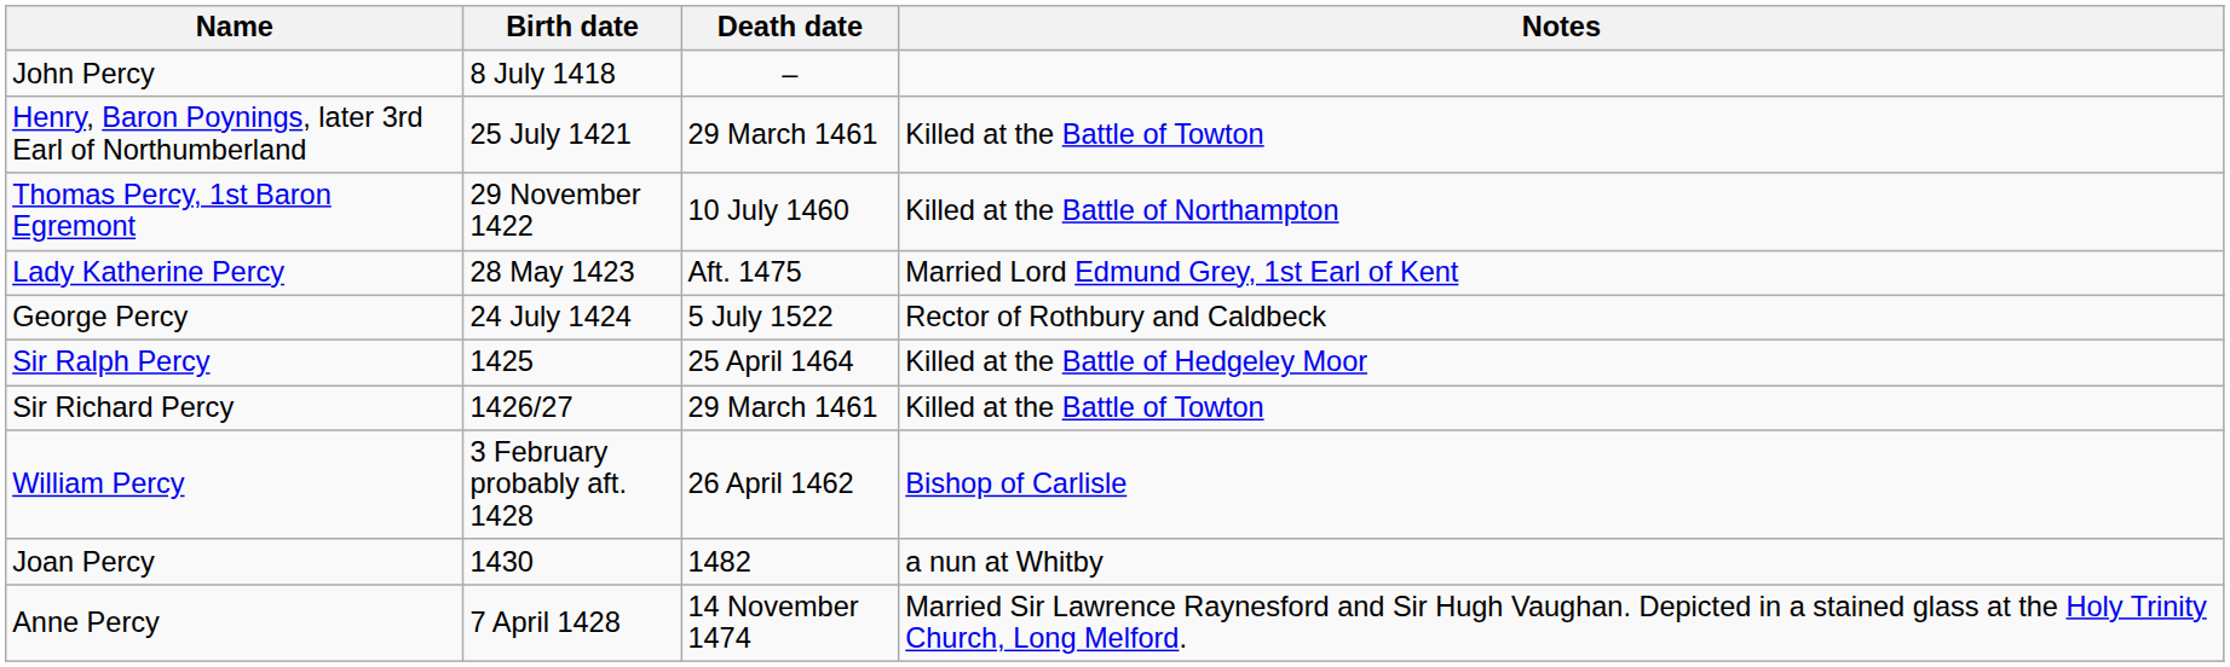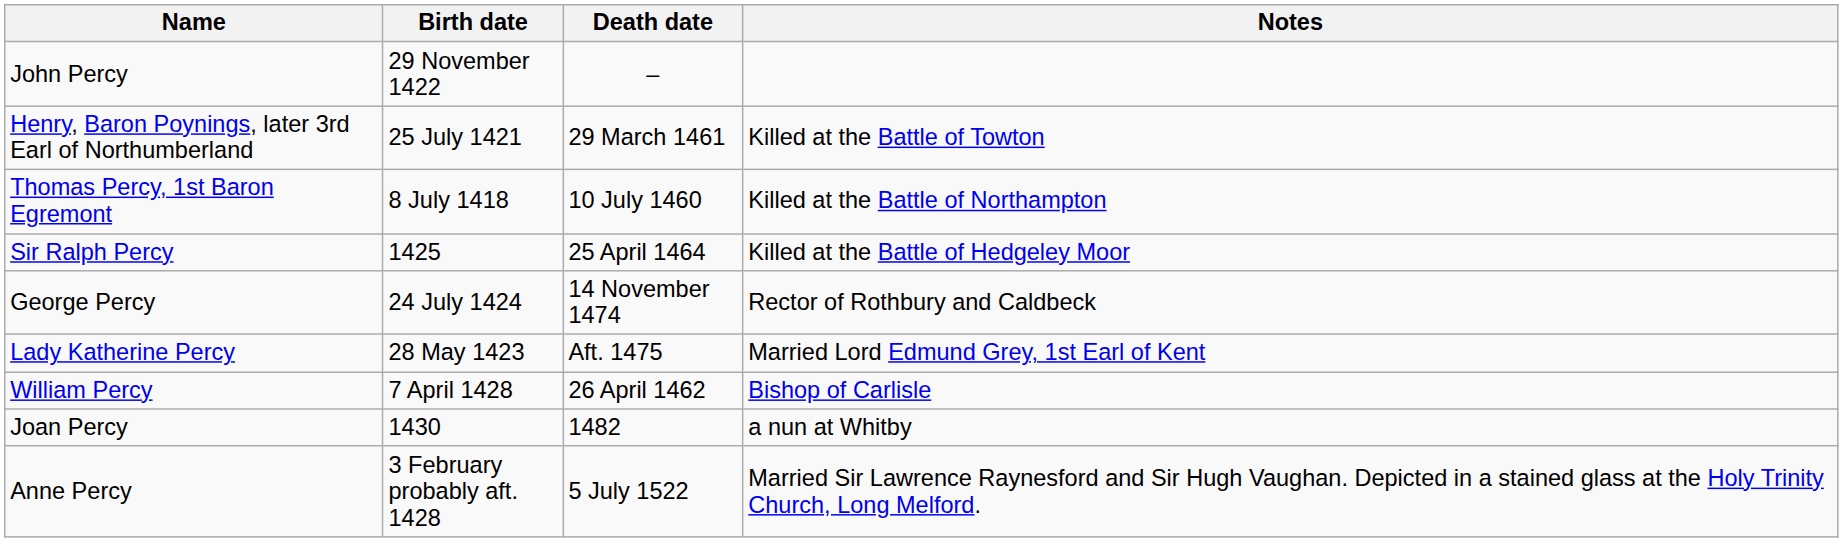 <table class="wikitable">
 <tr>
 <th width="250">Name</th>
 <th width="115">Birth date</th>
 <th width="115">Death date</th>
 <th>Notes</th>
 </tr>
 <tr>
 <td>John Percy</td>
-<td>8 July 1418</td>
+<td>29 November 1422</td>
 <td align=center>–</td>
 <td></td>
 </tr>
 <tr>
 <td><a href='#'>Henry</a>, <a href='#'>Baron Poynings</a>, later 3rd Earl of Northumberland</td>
 <td>25 July 1421</td>
 <td>29 March 1461</td>
 <td>Killed at the <a href='#'>Battle of Towton</a></td>
 </tr>
 <tr>
 <td><a href='#'>Thomas Percy, 1st Baron Egremont</a></td>
-<td>29 November 1422</td>
+<td>8 July 1418</td>
 <td>10 July 1460</td>
 <td>Killed at the <a href='#'>Battle of Northampton</a></td>
+</tr>
+<tr>
+<td><a href='#'>Sir Ralph Percy</a></td>
+<td>1425</td>
+<td>25 April 1464</td>
+<td>Killed at the <a href='#'>Battle of Hedgeley Moor</a></td>
+</tr>
+<tr>
+<td>George Percy</td>
+<td>24 July 1424</td>
+<td>14 November 1474</td>
+<td>Rector of Rothbury and Caldbeck</td>
 </tr>
 <tr>
 <td><a href='#'>Lady Katherine Percy</a></td>
 <td>28 May 1423</td>
 <td>Aft. 1475</td>
 <td>Married Lord <a href='#'>Edmund Grey, 1st Earl of Kent</a></td>
 </tr>
 <tr>
-<td>George Percy</td>
-<td>24 July 1424</td>
-<td>5 July 1522</td>
-<td>Rector of Rothbury and Caldbeck</td>
-</tr>
-<tr>
-<td><a href='#'>Sir Ralph Percy</a></td>
-<td>1425</td>
-<td>25 April 1464</td>
-<td>Killed at the <a href='#'>Battle of Hedgeley Moor</a></td>
-</tr>
-<tr>
-<td>Sir Richard Percy</td>
-<td>1426/27</td>
-<td>29 March 1461</td>
-<td>Killed at the <a href='#'>Battle of Towton</a></td>
-</tr>
-<tr>
 <td><a href='#'>William Percy</a></td>
-<td>3 February<br>probably aft. 1428</td>
+<td>7 April 1428</td>
 <td>26 April 1462</td>
 <td><a href='#'>Bishop of Carlisle</a></td>
 </tr>
 <tr>
 <td>Joan Percy</td>
 <td>1430</td>
 <td>1482</td>
 <td>a nun at Whitby</td>
 </tr>
 <tr>
 <td>Anne Percy</td>
-<td>7 April 1428</td>
-<td>14 November 1474</td>
+<td>3 February<br>probably aft. 1428</td>
+<td>5 July 1522</td>
 <td>Married Sir Lawrence Raynesford and Sir Hugh Vaughan. Depicted in a stained glass at the <a href='#'>Holy Trinity Church, Long Melford</a>.</td>
 </tr>
 </table>
